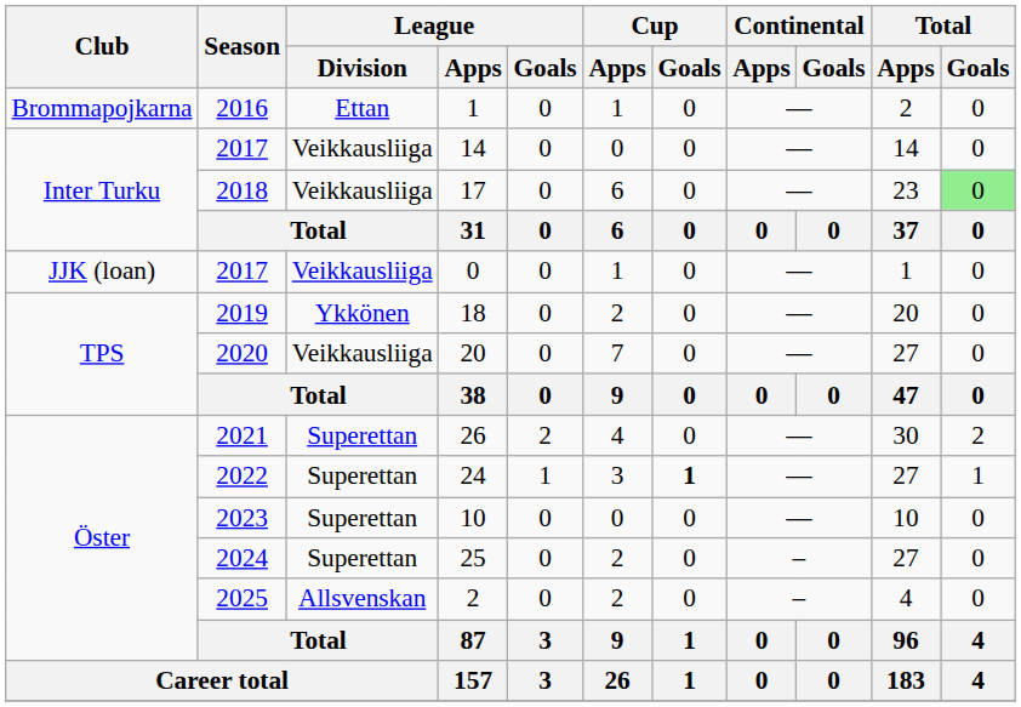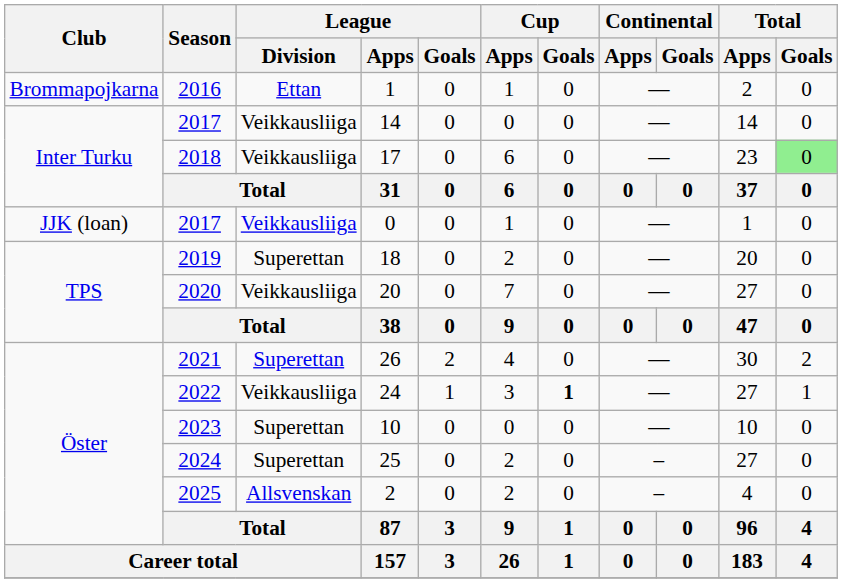 <table class="wikitable" style="text-align: center;">
 <tr>
 <th rowspan="2">Club</th>
 <th rowspan="2">Season</th>
 <th colspan="3">League</th>
 <th colspan="2">Cup</th>
 <th colspan="2">Continental</th>
 <th colspan="2">Total</th>
 </tr>
 <tr>
 <th>Division</th>
 <th>Apps</th>
 <th>Goals</th>
 <th>Apps</th>
 <th>Goals</th>
 <th>Apps</th>
 <th>Goals</th>
 <th>Apps</th>
 <th>Goals</th>
 </tr>
 <tr>
 <td rowspan="1"><a href='#'>Brommapojkarna</a></td>
 <td><a href='#'>2016</a></td>
 <td><a href='#'>Ettan</a></td>
 <td>1</td>
 <td>0</td>
 <td>1</td>
 <td>0</td>
 <td colspan="2">—</td>
 <td>2</td>
 <td>0</td>
 </tr>
 <tr>
 <td rowspan="3"><a href='#'>Inter Turku</a></td>
 <td><a href='#'>2017</a></td>
 <td>Veikkausliiga</td>
 <td>14</td>
 <td>0</td>
 <td>0</td>
 <td>0</td>
 <td colspan="2">—</td>
 <td>14</td>
 <td>0</td>
 </tr>
 <tr>
 <td><a href='#'>2018</a></td>
 <td>Veikkausliiga</td>
 <td>17</td>
 <td>0</td>
 <td>6</td>
 <td>0</td>
 <td colspan="2">—</td>
 <td>23</td>
 <td style="background: lightgreen;">0</td>
 </tr>
 <tr>
 <th colspan="2">Total</th>
 <th>31</th>
 <th>0</th>
 <th>6</th>
 <th>0</th>
 <th>0</th>
 <th>0</th>
 <th>37</th>
 <th>0</th>
 </tr>
 <tr>
 <td rowspan="1"><a href='#'>JJK</a> (loan)</td>
 <td><a href='#'>2017</a></td>
 <td><a href='#'>Veikkausliiga</a></td>
 <td>0</td>
 <td>0</td>
 <td>1</td>
 <td>0</td>
 <td colspan="2">—</td>
 <td>1</td>
 <td>0</td>
 </tr>
 <tr>
 <td rowspan="3"><a href='#'>TPS</a></td>
 <td><a href='#'>2019</a></td>
-<td><a href='#'>Ykkönen</a></td>
+<td>Superettan</td>
 <td>18</td>
 <td>0</td>
 <td>2</td>
 <td>0</td>
 <td colspan="2">—</td>
 <td>20</td>
 <td>0</td>
 </tr>
 <tr>
 <td><a href='#'>2020</a></td>
 <td>Veikkausliiga</td>
 <td>20</td>
 <td>0</td>
 <td>7</td>
 <td>0</td>
 <td colspan="2">—</td>
 <td>27</td>
 <td>0</td>
 </tr>
 <tr>
 <th colspan="2">Total</th>
 <th>38</th>
 <th>0</th>
 <th>9</th>
 <th>0</th>
 <th>0</th>
 <th>0</th>
 <th>47</th>
 <th>0</th>
 </tr>
 <tr>
 <td rowspan="6"><a href='#'>Öster</a></td>
 <td><a href='#'>2021</a></td>
 <td><a href='#'>Superettan</a></td>
 <td>26</td>
 <td>2</td>
 <td>4</td>
 <td>0</td>
 <td colspan="2">—</td>
 <td>30</td>
 <td>2</td>
 </tr>
 <tr>
 <td><a href='#'>2022</a></td>
-<td>Superettan</td>
+<td>Veikkausliiga</td>
 <td>24</td>
 <td>1</td>
 <td>3</td>
 <td><strong>1</strong></td>
 <td colspan="2">—</td>
 <td>27</td>
 <td>1</td>
 </tr>
 <tr>
 <td><a href='#'>2023</a></td>
 <td>Superettan</td>
 <td>10</td>
 <td>0</td>
 <td>0</td>
 <td>0</td>
 <td colspan="2">—</td>
 <td>10</td>
 <td>0</td>
 </tr>
 <tr>
 <td><a href='#'>2024</a></td>
 <td>Superettan</td>
 <td>25</td>
 <td>0</td>
 <td>2</td>
 <td>0</td>
 <td colspan="2">–</td>
 <td>27</td>
 <td>0</td>
 </tr>
 <tr>
 <td><a href='#'>2025</a></td>
 <td><a href='#'>Allsvenskan</a></td>
 <td>2</td>
 <td>0</td>
 <td>2</td>
 <td>0</td>
 <td colspan="2">–</td>
 <td>4</td>
 <td>0</td>
 </tr>
 <tr>
 <th colspan="2">Total</th>
 <th>87</th>
 <th>3</th>
 <th>9</th>
 <th>1</th>
 <th>0</th>
 <th>0</th>
 <th>96</th>
 <th>4</th>
 </tr>
 <tr>
 <th colspan="3">Career total</th>
 <th>157</th>
 <th>3</th>
 <th>26</th>
 <th>1</th>
 <th>0</th>
 <th>0</th>
 <th>183</th>
 <th>4</th>
 </tr>
 <tr>
 </tr>
 </table>
